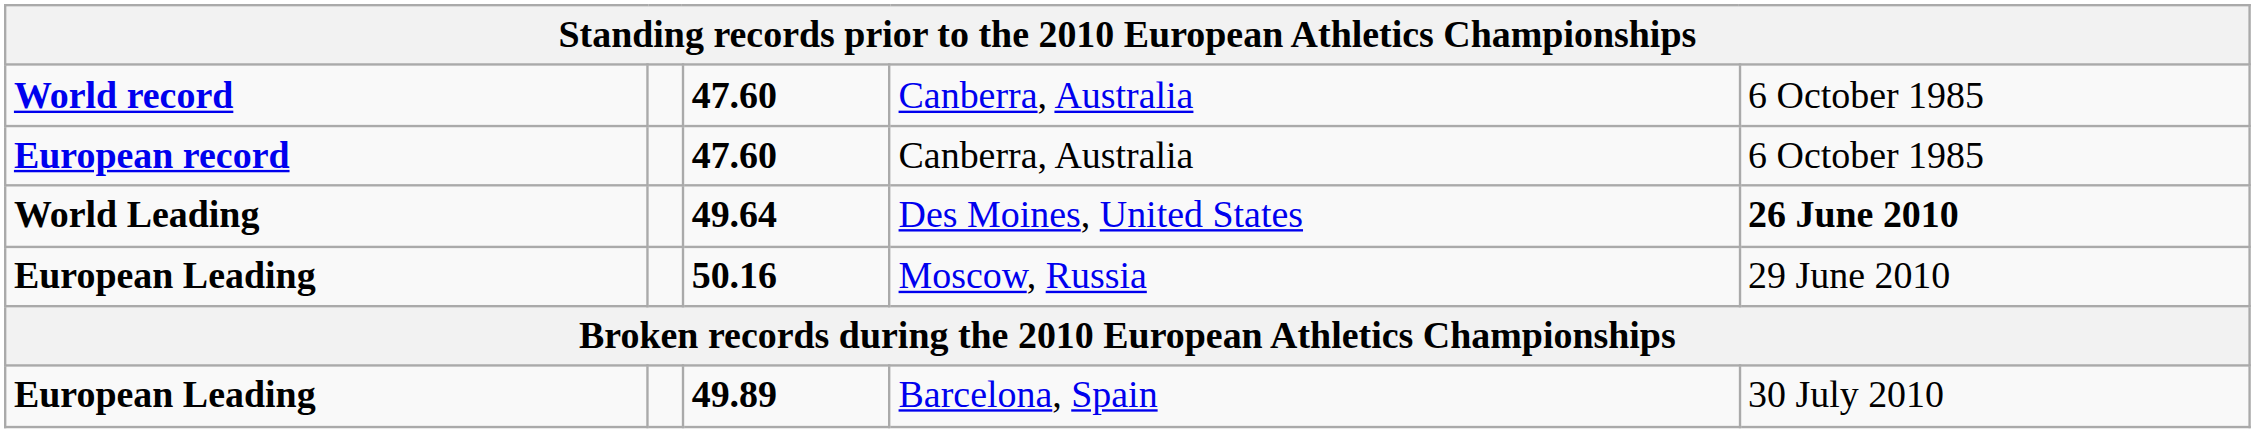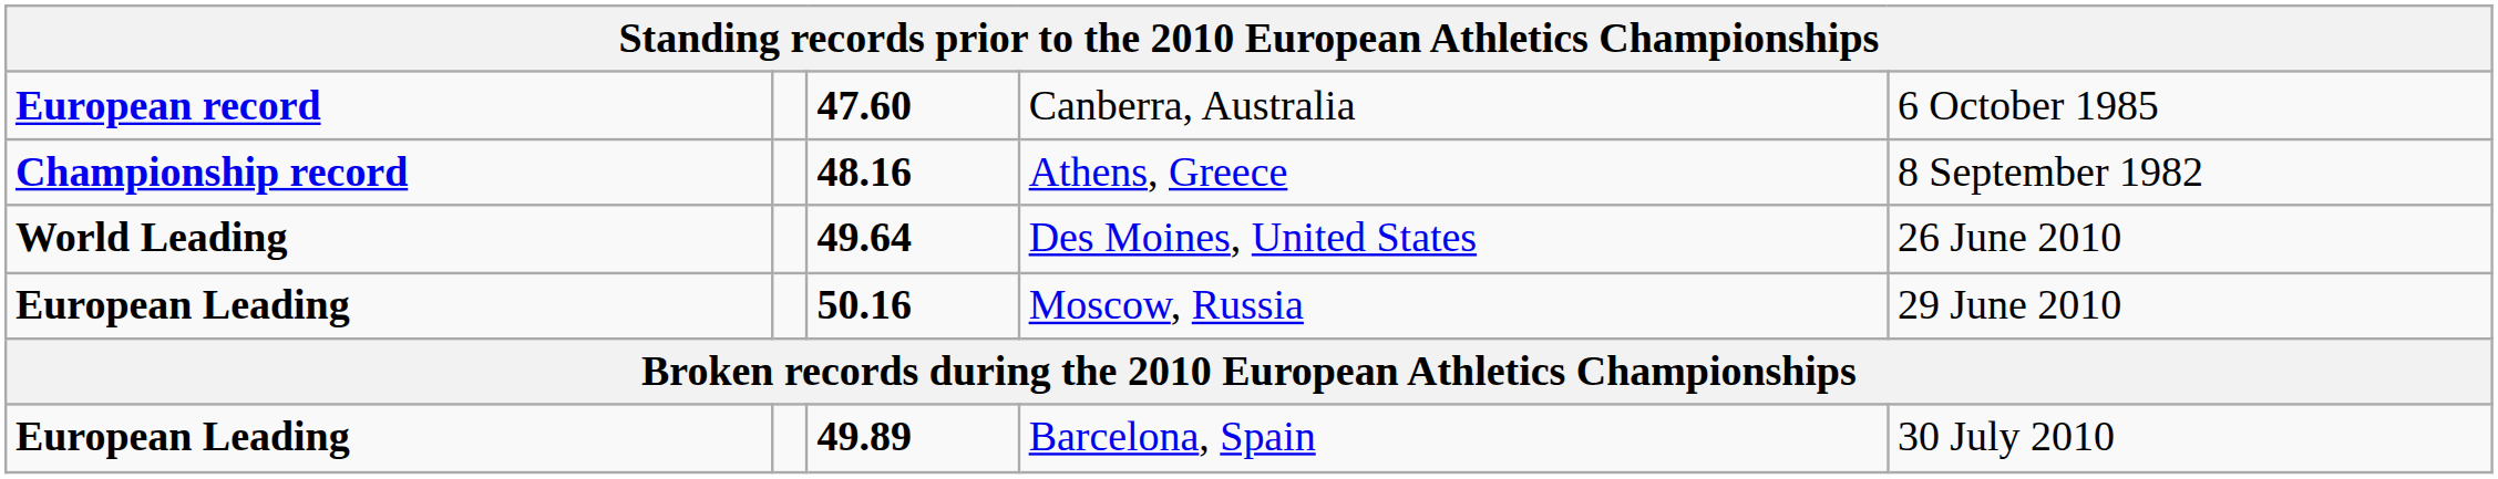 <table class="wikitable" width=75%>
 <tr>
 <th colspan="5">Standing records prior to the 2010 European Athletics Championships</th>
-</tr>
-<tr>
-<td><strong><a href='#'>World record</a></strong></td>
-<td></td>
-<td><strong>47.60</strong></td>
-<td><a href='#'>Canberra</a>, <a href='#'>Australia</a></td>
-<td>6 October 1985</td>
 </tr>
 <tr>
 <td><strong><a href='#'>European record</a></strong></td>
 <td></td>
 <td><strong>47.60</strong></td>
 <td>Canberra, Australia</td>
 <td>6 October 1985</td>
 </tr>
 <tr>
+<td><strong><a href='#'>Championship record</a></strong></td>
+<td></td>
+<td><strong>48.16</strong></td>
+<td><a href='#'>Athens</a>, <a href='#'>Greece</a></td>
+<td>8 September 1982</td>
+</tr>
+<tr>
 <td><strong>World Leading</strong></td>
 <td></td>
 <td><strong>49.64</strong></td>
 <td><a href='#'>Des Moines</a>, <a href='#'>United States</a></td>
-<td><strong>26 June 2010</strong></td>
+<td>26 June 2010</td>
 </tr>
 <tr>
 <td><strong>European Leading</strong></td>
 <td></td>
 <td><strong>50.16</strong></td>
 <td><a href='#'>Moscow</a>, <a href='#'>Russia</a></td>
 <td>29 June 2010</td>
 </tr>
 <tr>
 <th colspan="5">Broken records during the 2010 European Athletics Championships</th>
 </tr>
 <tr>
 <td><strong>European Leading</strong></td>
 <td></td>
 <td><strong>49.89</strong></td>
 <td><a href='#'>Barcelona</a>, <a href='#'>Spain</a></td>
 <td>30 July 2010</td>
 </tr>
 </table>
